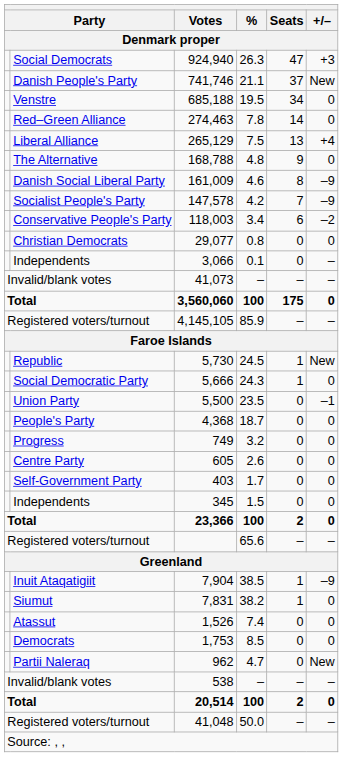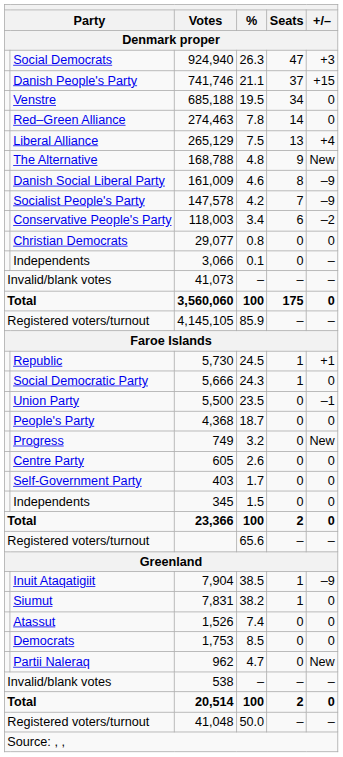 <table class=wikitable style=text-align:right>
 <tr>
 <th colspan=6></th>
 </tr>
 <tr>
 <th colspan=2>Party</th>
 <th>Votes</th>
 <th>%</th>
 <th>Seats</th>
 <th>+/–</th>
 </tr>
 <tr>
 <th colspan=6>Denmark proper</th>
 </tr>
 <tr>
 <td bgcolor=></td>
 <td align=left><a href='#'>Social Democrats</a></td>
 <td>924,940</td>
 <td>26.3</td>
 <td>47</td>
 <td>+3</td>
 </tr>
 <tr>
 <td bgcolor=></td>
 <td align=left><a href='#'>Danish People's Party</a></td>
 <td>741,746</td>
 <td>21.1</td>
 <td>37</td>
-<td>New</td>
+<td>+15</td>
 </tr>
 <tr>
 <td bgcolor=></td>
 <td align=left><a href='#'>Venstre</a></td>
 <td>685,188</td>
 <td>19.5</td>
 <td>34</td>
 <td>0</td>
 </tr>
 <tr>
 <td bgcolor=></td>
 <td align=left><a href='#'>Red–Green Alliance</a></td>
 <td>274,463</td>
 <td>7.8</td>
 <td>14</td>
 <td>0</td>
 </tr>
 <tr>
 <td bgcolor=></td>
 <td align=left><a href='#'>Liberal Alliance</a></td>
 <td>265,129</td>
 <td>7.5</td>
 <td>13</td>
 <td>+4</td>
 </tr>
 <tr>
 <td bgcolor=></td>
 <td align=left><a href='#'>The Alternative</a></td>
 <td>168,788</td>
 <td>4.8</td>
 <td>9</td>
-<td>0</td>
+<td>New</td>
 </tr>
 <tr>
 <td bgcolor=></td>
 <td align=left><a href='#'>Danish Social Liberal Party</a></td>
 <td>161,009</td>
 <td>4.6</td>
 <td>8</td>
 <td>–9</td>
 </tr>
 <tr>
 <td bgcolor=></td>
 <td align=left><a href='#'>Socialist People's Party</a></td>
 <td>147,578</td>
 <td>4.2</td>
 <td>7</td>
 <td>–9</td>
 </tr>
 <tr>
 <td bgcolor=></td>
 <td align=left><a href='#'>Conservative People's Party</a></td>
 <td>118,003</td>
 <td>3.4</td>
 <td>6</td>
 <td>–2</td>
 </tr>
 <tr>
 <td bgcolor=></td>
 <td align=left><a href='#'>Christian Democrats</a></td>
 <td>29,077</td>
 <td>0.8</td>
 <td>0</td>
 <td>0</td>
 </tr>
 <tr>
 <td bgcolor=></td>
 <td align=left>Independents</td>
 <td>3,066</td>
 <td>0.1</td>
 <td>0</td>
 <td>–</td>
 </tr>
 <tr>
 <td align=left colspan=2>Invalid/blank votes</td>
 <td>41,073</td>
 <td>–</td>
 <td>–</td>
 <td>–</td>
 </tr>
 <tr>
 <td align=left colspan=2><strong>Total</strong></td>
 <td><strong>3,560,060</strong></td>
 <td><strong>100</strong></td>
 <td><strong>175</strong></td>
 <td><strong>0</strong></td>
 </tr>
 <tr>
 <td align=left colspan=2>Registered voters/turnout</td>
 <td>4,145,105</td>
 <td>85.9</td>
 <td>–</td>
 <td>–</td>
 </tr>
 <tr>
 <th colspan=6>Faroe Islands</th>
 </tr>
 <tr>
 <td bgcolor=></td>
 <td align=left><a href='#'>Republic</a></td>
 <td>5,730</td>
 <td>24.5</td>
 <td>1</td>
-<td>New</td>
+<td>+1</td>
 </tr>
 <tr>
 <td bgcolor=></td>
 <td align=left><a href='#'>Social Democratic Party</a></td>
 <td>5,666</td>
 <td>24.3</td>
 <td>1</td>
 <td>0</td>
 </tr>
 <tr>
 <td bgcolor=></td>
 <td align=left><a href='#'>Union Party</a></td>
 <td>5,500</td>
 <td>23.5</td>
 <td>0</td>
 <td>–1</td>
 </tr>
 <tr>
 <td bgcolor=></td>
 <td align=left><a href='#'>People's Party</a></td>
 <td>4,368</td>
 <td>18.7</td>
 <td>0</td>
 <td>0</td>
 </tr>
 <tr>
 <td bgcolor=></td>
 <td align=left><a href='#'>Progress</a></td>
 <td>749</td>
 <td>3.2</td>
 <td>0</td>
-<td>0</td>
+<td>New</td>
 </tr>
 <tr>
 <td bgcolor=></td>
 <td align=left><a href='#'>Centre Party</a></td>
 <td>605</td>
 <td>2.6</td>
 <td>0</td>
 <td>0</td>
 </tr>
 <tr>
 <td bgcolor=></td>
 <td align=left><a href='#'>Self-Government Party</a></td>
 <td>403</td>
 <td>1.7</td>
 <td>0</td>
 <td>0</td>
 </tr>
 <tr>
 <td bgcolor=></td>
 <td align=left>Independents</td>
 <td>345</td>
 <td>1.5</td>
 <td>0</td>
 <td>0</td>
 </tr>
 <tr>
 <td align=left colspan=2><strong>Total</strong></td>
 <td><strong>23,366</strong></td>
 <td><strong>100</strong></td>
 <td><strong>2</strong></td>
 <td><strong>0</strong></td>
 </tr>
 <tr>
 <td align=left colspan=2>Registered voters/turnout</td>
 <td></td>
 <td>65.6</td>
 <td>–</td>
 <td>–</td>
 </tr>
 <tr>
 <th colspan=6>Greenland</th>
 </tr>
 <tr>
 <td bgcolor=></td>
 <td align=left><a href='#'>Inuit Ataqatigiit</a></td>
 <td>7,904</td>
 <td>38.5</td>
 <td>1</td>
 <td>–9</td>
 </tr>
 <tr>
 <td bgcolor=></td>
 <td align=left><a href='#'>Siumut</a></td>
 <td>7,831</td>
 <td>38.2</td>
 <td>1</td>
 <td>0</td>
 </tr>
 <tr>
 <td bgcolor=></td>
 <td align=left><a href='#'>Atassut</a></td>
 <td>1,526</td>
 <td>7.4</td>
 <td>0</td>
 <td>0</td>
 </tr>
 <tr>
 <td bgcolor=></td>
 <td align=left><a href='#'>Democrats</a></td>
 <td>1,753</td>
 <td>8.5</td>
 <td>0</td>
 <td>0</td>
 </tr>
 <tr>
 <td bgcolor=></td>
 <td align=left><a href='#'>Partii Naleraq</a></td>
 <td>962</td>
 <td>4.7</td>
 <td>0</td>
 <td>New</td>
 </tr>
 <tr>
 <td align=left colspan=2>Invalid/blank votes</td>
 <td>538</td>
 <td>–</td>
 <td>–</td>
 <td>–</td>
 </tr>
 <tr>
 <td align=left colspan=2><strong>Total</strong></td>
 <td><strong>20,514</strong></td>
 <td><strong>100</strong></td>
 <td><strong>2</strong></td>
 <td><strong>0</strong></td>
 </tr>
 <tr>
 <td align=left colspan=2>Registered voters/turnout</td>
 <td>41,048</td>
 <td>50.0</td>
 <td>–</td>
 <td>–</td>
 </tr>
 <tr>
 <td align=left colspan=6>Source: , , </td>
 </tr>
 </table>
